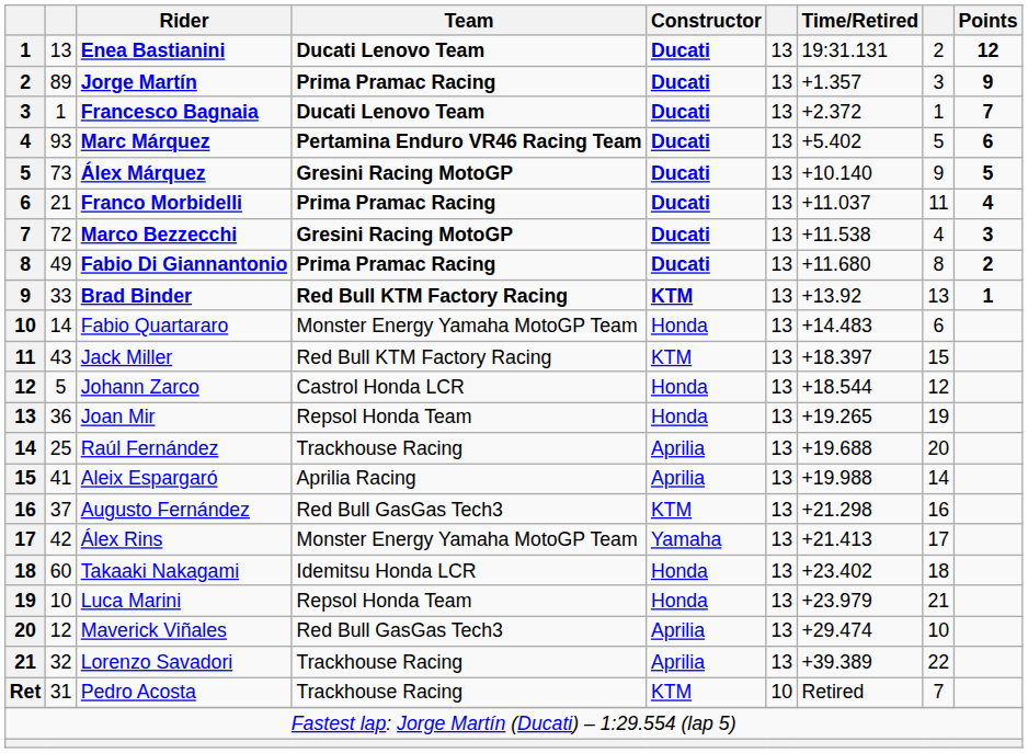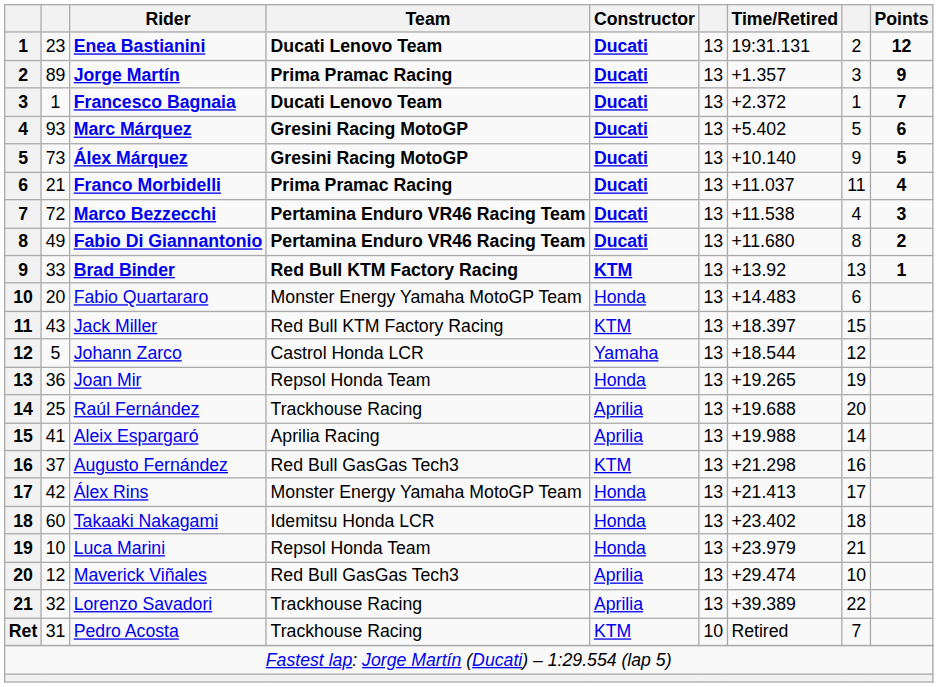 <table class="wikitable sortable" style="font-size: 85%;">
 <tr>
 <th scope="col"></th>
 <th scope="col"></th>
 <th scope="col">Rider</th>
 <th scope="col">Team</th>
 <th scope="col">Constructor</th>
 <th class="unsortable" scope="col"></th>
 <th class="unsortable" scope="col">Time/Retired</th>
 <th scope="col"></th>
 <th scope="col">Points</th>
 </tr>
 <tr>
 <th scope="row">1</th>
-<td align="center">13</td>
+<td align="center">23</td>
 <td data-sort-value="bastianini"> <strong><a href='#'>Enea Bastianini</a></strong></td>
 <td><strong>Ducati Lenovo Team</strong></td>
 <td><strong><a href='#'>Ducati</a></strong></td>
 <td>13</td>
 <td>19:31.131</td>
 <td align="center">2</td>
 <td align="center"><strong>12</strong></td>
 </tr>
 <tr>
 <th scope="row">2</th>
 <td align="center">89</td>
 <td data-sort-value="martin"> <strong><a href='#'>Jorge Martín</a></strong></td>
 <td><strong>Prima Pramac Racing</strong></td>
 <td><strong><a href='#'>Ducati</a></strong></td>
 <td>13</td>
 <td>+1.357</td>
 <td align="center">3</td>
 <td align="center"><strong>9</strong></td>
 </tr>
 <tr>
 <th scope="row">3</th>
 <td align="center">1</td>
 <td data-sort-value="bagnaia"> <strong><a href='#'>Francesco Bagnaia</a></strong></td>
 <td><strong>Ducati Lenovo Team</strong></td>
 <td><strong><a href='#'>Ducati</a></strong></td>
 <td>13</td>
 <td>+2.372</td>
 <td align="center">1</td>
 <td align="center"><strong>7</strong></td>
 </tr>
 <tr>
 <th scope="row">4</th>
 <td align="center">93</td>
 <td data-sort-value="marquezm"> <strong><a href='#'>Marc Márquez</a></strong></td>
-<td><strong>Pertamina Enduro VR46 Racing Team</strong></td>
+<td><strong>Gresini Racing MotoGP</strong></td>
 <td><strong><a href='#'>Ducati</a></strong></td>
 <td>13</td>
 <td>+5.402</td>
 <td align="center">5</td>
 <td align="center"><strong>6</strong></td>
 </tr>
 <tr>
 <th scope="row">5</th>
 <td align="center">73</td>
 <td data-sort-value="marqueza"><strong> <a href='#'>Álex Márquez</a></strong></td>
 <td><strong>Gresini Racing MotoGP</strong></td>
 <td><strong><a href='#'>Ducati</a></strong></td>
 <td>13</td>
 <td>+10.140</td>
 <td align="center">9</td>
 <td align="center"><strong>5</strong></td>
 </tr>
 <tr>
 <th scope="row">6</th>
 <td align="center">21</td>
 <td data-sort-value="morbidelli"><strong> <a href='#'>Franco Morbidelli</a></strong></td>
 <td><strong>Prima Pramac Racing</strong></td>
 <td><strong><a href='#'>Ducati</a></strong></td>
 <td>13</td>
 <td>+11.037</td>
 <td align="center">11</td>
 <td align="center"><strong>4</strong></td>
 </tr>
 <tr>
 <th scope="row">7</th>
 <td align="center">72</td>
 <td data-sort-value="Bezzecchi"><strong> <a href='#'>Marco Bezzecchi</a></strong></td>
-<td><strong>Gresini Racing MotoGP</strong></td>
+<td><strong>Pertamina Enduro VR46 Racing Team</strong></td>
 <td><strong><a href='#'>Ducati</a></strong></td>
 <td>13</td>
 <td>+11.538</td>
 <td align="center">4</td>
 <td align="center"><strong>3</strong></td>
 </tr>
 <tr>
 <th scope="row">8</th>
 <td align="center">49</td>
 <td data-sort-value="digi"><strong> <a href='#'>Fabio Di Giannantonio</a></strong></td>
-<td><strong>Prima Pramac Racing</strong></td>
+<td><strong>Pertamina Enduro VR46 Racing Team</strong></td>
 <td><strong><a href='#'>Ducati</a></strong></td>
 <td>13</td>
 <td>+11.680</td>
 <td align="center">8</td>
 <td align="center"><strong>2</strong></td>
 </tr>
 <tr>
 <th scope="row">9</th>
 <td align="center">33</td>
 <td data-sort-value="Binder"> <strong><a href='#'>Brad Binder</a></strong></td>
 <td><strong>Red Bull KTM Factory Racing</strong></td>
 <td><strong><a href='#'>KTM</a></strong></td>
 <td>13</td>
 <td>+13.92</td>
 <td align="center">13</td>
 <td align="center"><strong>1</strong></td>
 </tr>
 <tr>
 <th scope="row">10</th>
-<td align="center">14</td>
+<td align="center">20</td>
 <td data-sort-value="Quartararo"> <a href='#'>Fabio Quartararo</a></td>
 <td>Monster Energy Yamaha MotoGP Team</td>
 <td><a href='#'>Honda</a></td>
 <td>13</td>
 <td>+14.483</td>
 <td align="center">6</td>
 <td align="center"></td>
 </tr>
 <tr>
 <th scope="row">11</th>
 <td align="center">43</td>
 <td data-sort-value="miller"> <a href='#'>Jack Miller</a></td>
 <td>Red Bull KTM Factory Racing</td>
 <td><a href='#'>KTM</a></td>
 <td>13</td>
 <td>+18.397</td>
 <td align="center">15</td>
 <td align="center"></td>
 </tr>
 <tr>
 <th scope="row">12</th>
 <td align="center">5</td>
 <td data-sort-value="zarco"> <a href='#'>Johann Zarco</a></td>
 <td>Castrol Honda LCR</td>
-<td><a href='#'>Honda</a></td>
+<td><a href='#'>Yamaha</a></td>
 <td>13</td>
 <td>+18.544</td>
 <td align="center">12</td>
 <td align="center"></td>
 </tr>
 <tr>
 <th scope="row">13</th>
 <td align="center">36</td>
 <td data-sort-value="mir"> <a href='#'>Joan Mir</a></td>
 <td>Repsol Honda Team</td>
 <td><a href='#'>Honda</a></td>
 <td>13</td>
 <td>+19.265</td>
 <td align="center">19</td>
 <td align="center"></td>
 </tr>
 <tr>
 <th scope="row">14</th>
 <td align="center">25</td>
 <td data-sort-value="fernandezr"> <a href='#'>Raúl Fernández</a></td>
 <td>Trackhouse Racing</td>
 <td><a href='#'>Aprilia</a></td>
 <td>13</td>
 <td>+19.688</td>
 <td align="center">20</td>
 <td align="center"></td>
 </tr>
 <tr>
 <th scope="row">15</th>
 <td align="center">41</td>
 <td data-sort-value="EspargaroA"> <a href='#'>Aleix Espargaró</a></td>
 <td>Aprilia Racing</td>
 <td><a href='#'>Aprilia</a></td>
 <td>13</td>
 <td>+19.988</td>
 <td align="center">14</td>
 <td align="center"></td>
 </tr>
 <tr>
 <th scope="row">16</th>
 <td align="center">37</td>
 <td data-sort-value="FernandezA"> <a href='#'>Augusto Fernández</a></td>
 <td>Red Bull GasGas Tech3</td>
 <td><a href='#'>KTM</a></td>
 <td>13</td>
 <td>+21.298</td>
 <td align="center">16</td>
 <td align="center"></td>
 </tr>
 <tr>
 <th scope="row">17</th>
 <td align="center">42</td>
 <td data-sort-value="rins"> <a href='#'>Álex Rins</a></td>
 <td>Monster Energy Yamaha MotoGP Team</td>
-<td><a href='#'>Yamaha</a></td>
+<td><a href='#'>Honda</a></td>
 <td>13</td>
 <td>+21.413</td>
 <td align="center">17</td>
 <td align="center"></td>
 </tr>
 <tr>
 <th scope="row">18</th>
 <td align="center">60</td>
 <td data-sort-value="Nakagami"> <a href='#'>Takaaki Nakagami</a></td>
 <td>Idemitsu Honda LCR</td>
 <td><a href='#'>Honda</a></td>
 <td>13</td>
 <td>+23.402</td>
 <td align="center">18</td>
 <td align="center"></td>
 </tr>
 <tr>
 <th scope="row">19</th>
 <td align="center">10</td>
 <td data-sort-value="marini"> <a href='#'>Luca Marini</a></td>
 <td>Repsol Honda Team</td>
 <td><a href='#'>Honda</a></td>
 <td>13</td>
 <td>+23.979</td>
 <td align="center">21</td>
 <td align="center"></td>
 </tr>
 <tr>
 <th scope="row">20</th>
 <td align="center">12</td>
 <td data-sort-value="Vinales"> <a href='#'>Maverick Viñales</a></td>
 <td>Red Bull GasGas Tech3</td>
 <td><a href='#'>Aprilia</a></td>
 <td>13</td>
 <td>+29.474</td>
 <td align="center">10</td>
 <td align="center"></td>
 </tr>
 <tr>
 <th scope="row">21</th>
 <td align="center">32</td>
 <td data-sort-value="Savadori"> <a href='#'>Lorenzo Savadori</a></td>
 <td>Trackhouse Racing</td>
 <td><a href='#'>Aprilia</a></td>
 <td>13</td>
 <td>+39.389</td>
 <td align="center">22</td>
 <td align="center"></td>
 </tr>
 <tr>
 <th scope="row">Ret</th>
 <td align="center">31</td>
 <td data-sort-value="Acosta"> <a href='#'>Pedro Acosta</a></td>
 <td>Trackhouse Racing</td>
 <td><a href='#'>KTM</a></td>
 <td>10</td>
 <td>Retired</td>
 <td align="center">7</td>
 <td align="center"></td>
 </tr>
 <tr>
 </tr>
 <tr class="sortbottom">
 <td colspan="9" style="text-align:center"><em><a href='#'>Fastest lap</a>:  <a href='#'>Jorge Martín</a> (<a href='#'>Ducati</a>) – 1:29.554 (lap 5)</em></td>
 </tr>
 <tr class="sortbottom">
 <th colspan="9"></th>
 </tr>
 </table>
